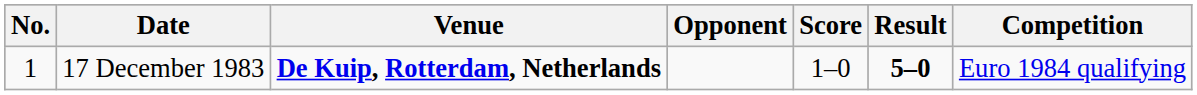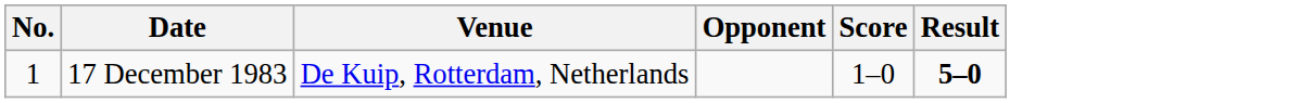 <table class="wikitable sortable">
 <tr>
 <th scope="col">No.</th>
 <th scope="col">Date</th>
 <th scope="col">Venue</th>
 <th scope="col">Opponent</th>
 <th scope="col">Score</th>
 <th scope="col">Result</th>
-<th scope="col">Competition</th>
 </tr>
 <tr>
 <td style="text-align:center">1</td>
 <td>17 December 1983</td>
-<td><strong><a href='#'>De Kuip</a>, <a href='#'>Rotterdam</a>, Netherlands</strong></td>
+<td><a href='#'>De Kuip</a>, <a href='#'>Rotterdam</a>, Netherlands</td>
 <td></td>
 <td style="text-align:center">1–0</td>
 <td style="text-align:center"><strong>5–0</strong></td>
-<td><a href='#'>Euro 1984 qualifying</a></td>
 </tr>
 </table>
